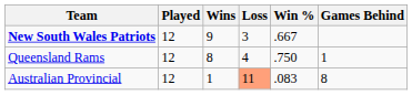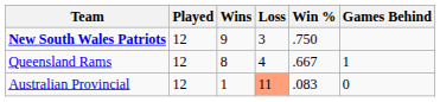 <table class="wikitable">
 <tr>
 <th>Team</th>
 <th>Played</th>
 <th>Wins</th>
 <th>Loss</th>
 <th>Win %</th>
 <th>Games Behind</th>
 </tr>
 <tr>
 <td><strong><a href='#'>New South Wales Patriots</a></strong></td>
 <td>12</td>
 <td>9</td>
 <td>3</td>
-<td>.667</td>
+<td>.750</td>
 <td></td>
 </tr>
 <tr>
 <td><a href='#'>Queensland Rams</a></td>
 <td>12</td>
 <td>8</td>
 <td>4</td>
-<td>.750</td>
+<td>.667</td>
 <td>1</td>
 </tr>
 <tr>
 <td><a href='#'>Australian Provincial</a></td>
 <td>12</td>
 <td>1</td>
 <td style="background: lightsalmon;">11</td>
 <td>.083</td>
-<td>8</td>
+<td>0</td>
 </tr>
 </table>
